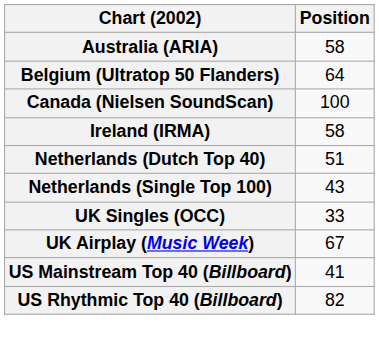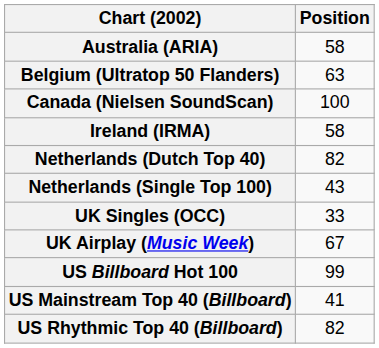 <table class="wikitable sortable plainrowheaders" style="text-align:center">
 <tr>
 <th scope="col">Chart (2002)</th>
 <th scope="col">Position</th>
 </tr>
 <tr>
 <th scope="row">Australia (ARIA)</th>
 <td>58</td>
 </tr>
 <tr>
 <th scope="row">Belgium (Ultratop 50 Flanders)</th>
-<td>64</td>
+<td>63</td>
 </tr>
 <tr>
 <th scope="row">Canada (Nielsen SoundScan)</th>
 <td>100</td>
 </tr>
 <tr>
 <th scope="row">Ireland (IRMA)</th>
 <td>58</td>
 </tr>
 <tr>
 <th scope="row">Netherlands (Dutch Top 40)</th>
-<td>51</td>
+<td>82</td>
 </tr>
 <tr>
 <th scope="row">Netherlands (Single Top 100)</th>
 <td>43</td>
 </tr>
 <tr>
 <th scope="row">UK Singles (OCC)</th>
 <td>33</td>
 </tr>
 <tr>
 <th scope="row">UK Airplay (<em><a href='#'>Music Week</a></em>)</th>
 <td>67</td>
 </tr>
 <tr>
+<th scope="row">US <em>Billboard</em> Hot 100</th>
+<td>99</td>
+</tr>
+<tr>
 <th scope="row">US Mainstream Top 40 (<em>Billboard</em>)</th>
 <td>41</td>
 </tr>
 <tr>
 <th scope="row">US Rhythmic Top 40 (<em>Billboard</em>)</th>
 <td>82</td>
 </tr>
 </table>
